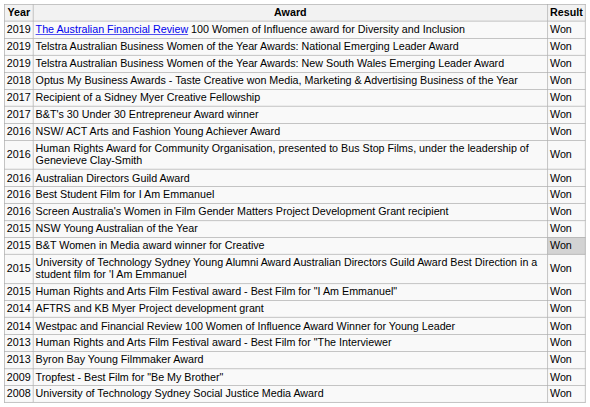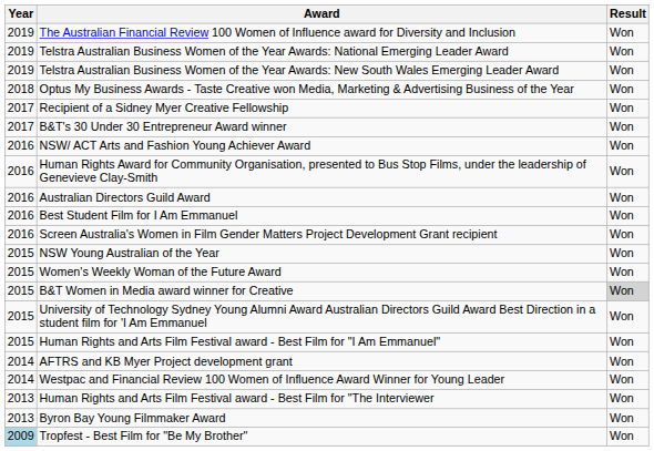 <table class="wikitable">
 <tr>
 <th>Year</th>
 <th>Award</th>
 <th>Result</th>
 </tr>
 <tr>
 <td>2019</td>
 <td><a href='#'>The Australian Financial Review</a> 100 Women of Influence award for Diversity and Inclusion</td>
 <td>Won</td>
 </tr>
 <tr>
 <td>2019</td>
 <td>Telstra Australian Business Women of the Year Awards: National Emerging Leader Award</td>
 <td>Won</td>
 </tr>
 <tr>
 <td>2019</td>
 <td>Telstra Australian Business Women of the Year Awards: New South Wales Emerging Leader Award</td>
 <td>Won</td>
 </tr>
 <tr>
 <td>2018</td>
 <td>Optus My Business Awards - Taste Creative won Media, Marketing & Advertising Business of the Year</td>
 <td>Won</td>
 </tr>
 <tr>
 <td>2017</td>
 <td>Recipient of a Sidney Myer Creative Fellowship</td>
 <td>Won</td>
 </tr>
 <tr>
 <td>2017</td>
 <td>B&T's 30 Under 30 Entrepreneur Award winner</td>
 <td>Won</td>
 </tr>
 <tr>
 <td>2016</td>
 <td>NSW/ ACT Arts and Fashion Young Achiever Award</td>
 <td>Won</td>
 </tr>
 <tr>
 <td>2016</td>
 <td>Human Rights Award for Community Organisation, presented to Bus Stop Films, under the leadership of Genevieve Clay-Smith</td>
 <td>Won</td>
 </tr>
 <tr>
 <td>2016</td>
 <td>Australian Directors Guild Award</td>
 <td>Won</td>
 </tr>
 <tr>
 <td>2016</td>
 <td>Best Student Film for I Am Emmanuel</td>
 <td>Won</td>
 </tr>
 <tr>
 <td>2016</td>
 <td>Screen Australia's Women in Film Gender Matters Project Development Grant recipient</td>
 <td>Won</td>
 </tr>
 <tr>
 <td>2015</td>
 <td>NSW Young Australian of the Year</td>
 <td>Won</td>
 </tr>
 <tr>
 <td>2015</td>
+<td>Women's Weekly Woman of the Future Award</td>
+<td>Won</td>
+</tr>
+<tr>
+<td>2015</td>
 <td>B&T Women in Media award winner for Creative</td>
 <td style="background: lightgrey;">Won</td>
 </tr>
 <tr>
 <td>2015</td>
 <td>University of Technology Sydney Young Alumni Award Australian Directors Guild Award Best Direction in a student film for 'I Am Emmanuel</td>
 <td>Won</td>
 </tr>
 <tr>
 <td>2015</td>
 <td>Human Rights and Arts Film Festival award - Best Film for "I Am Emmanuel"</td>
 <td>Won</td>
 </tr>
 <tr>
 <td>2014</td>
 <td>AFTRS and KB Myer Project development grant</td>
 <td>Won</td>
 </tr>
 <tr>
 <td>2014</td>
 <td>Westpac and Financial Review 100 Women of Influence Award Winner for Young Leader</td>
 <td>Won</td>
 </tr>
 <tr>
 <td>2013</td>
 <td>Human Rights and Arts Film Festival award - Best Film for "The Interviewer</td>
 <td>Won</td>
 </tr>
 <tr>
 <td>2013</td>
 <td>Byron Bay Young Filmmaker Award</td>
 <td>Won</td>
 </tr>
 <tr>
-<td>2009</td>
+<td style="background: lightblue;">2009</td>
 <td>Tropfest - Best Film for "Be My Brother"</td>
 <td>Won</td>
 </tr>
-<tr>
-<td>2008</td>
-<td>University of Technology Sydney Social Justice Media Award</td>
-<td>Won</td>
-</tr>
 </table>
